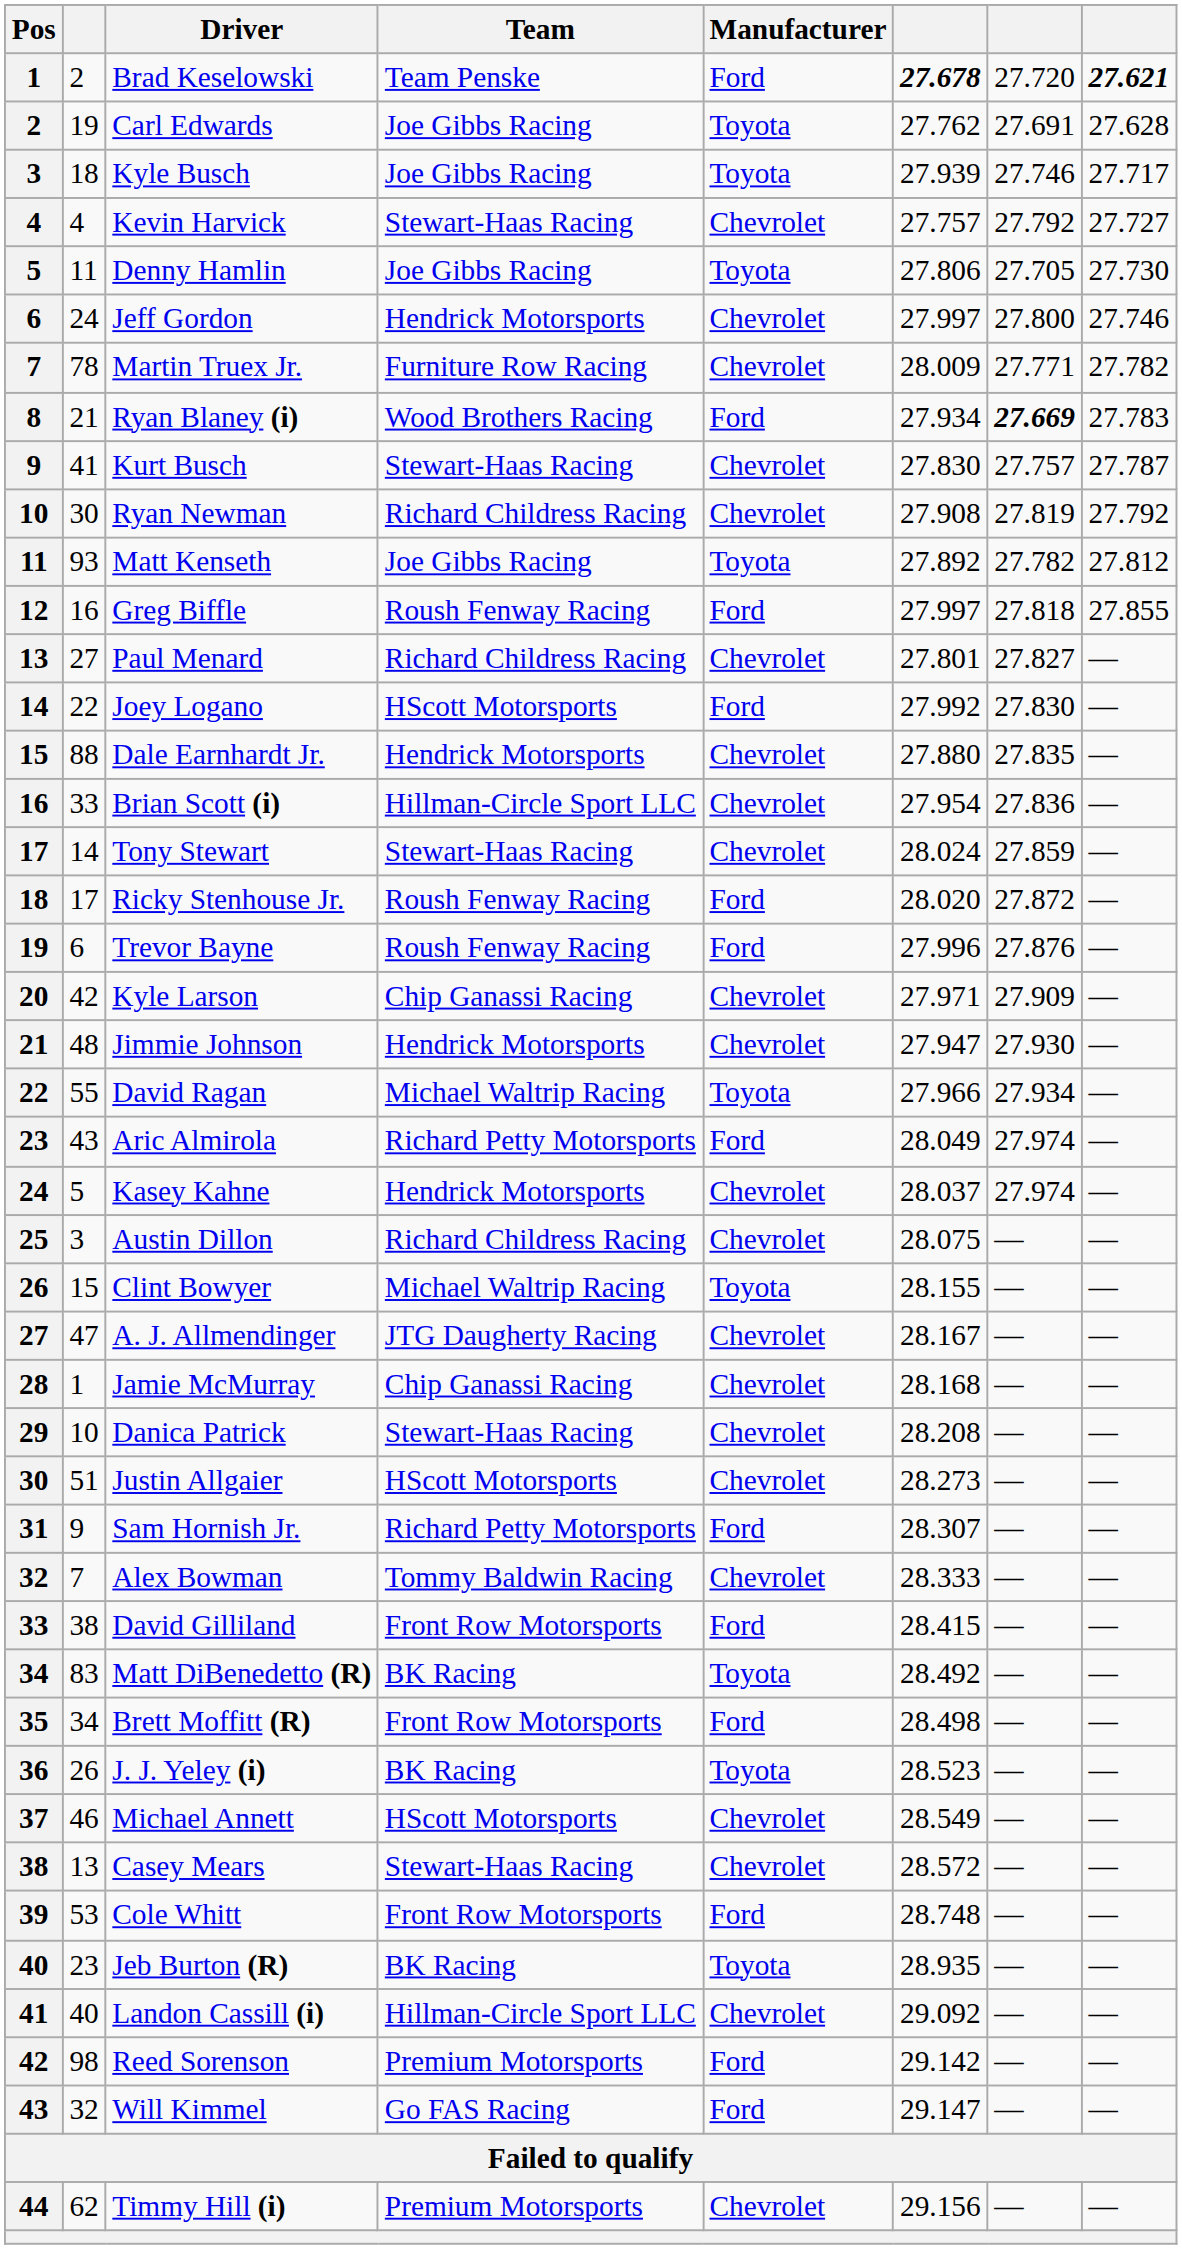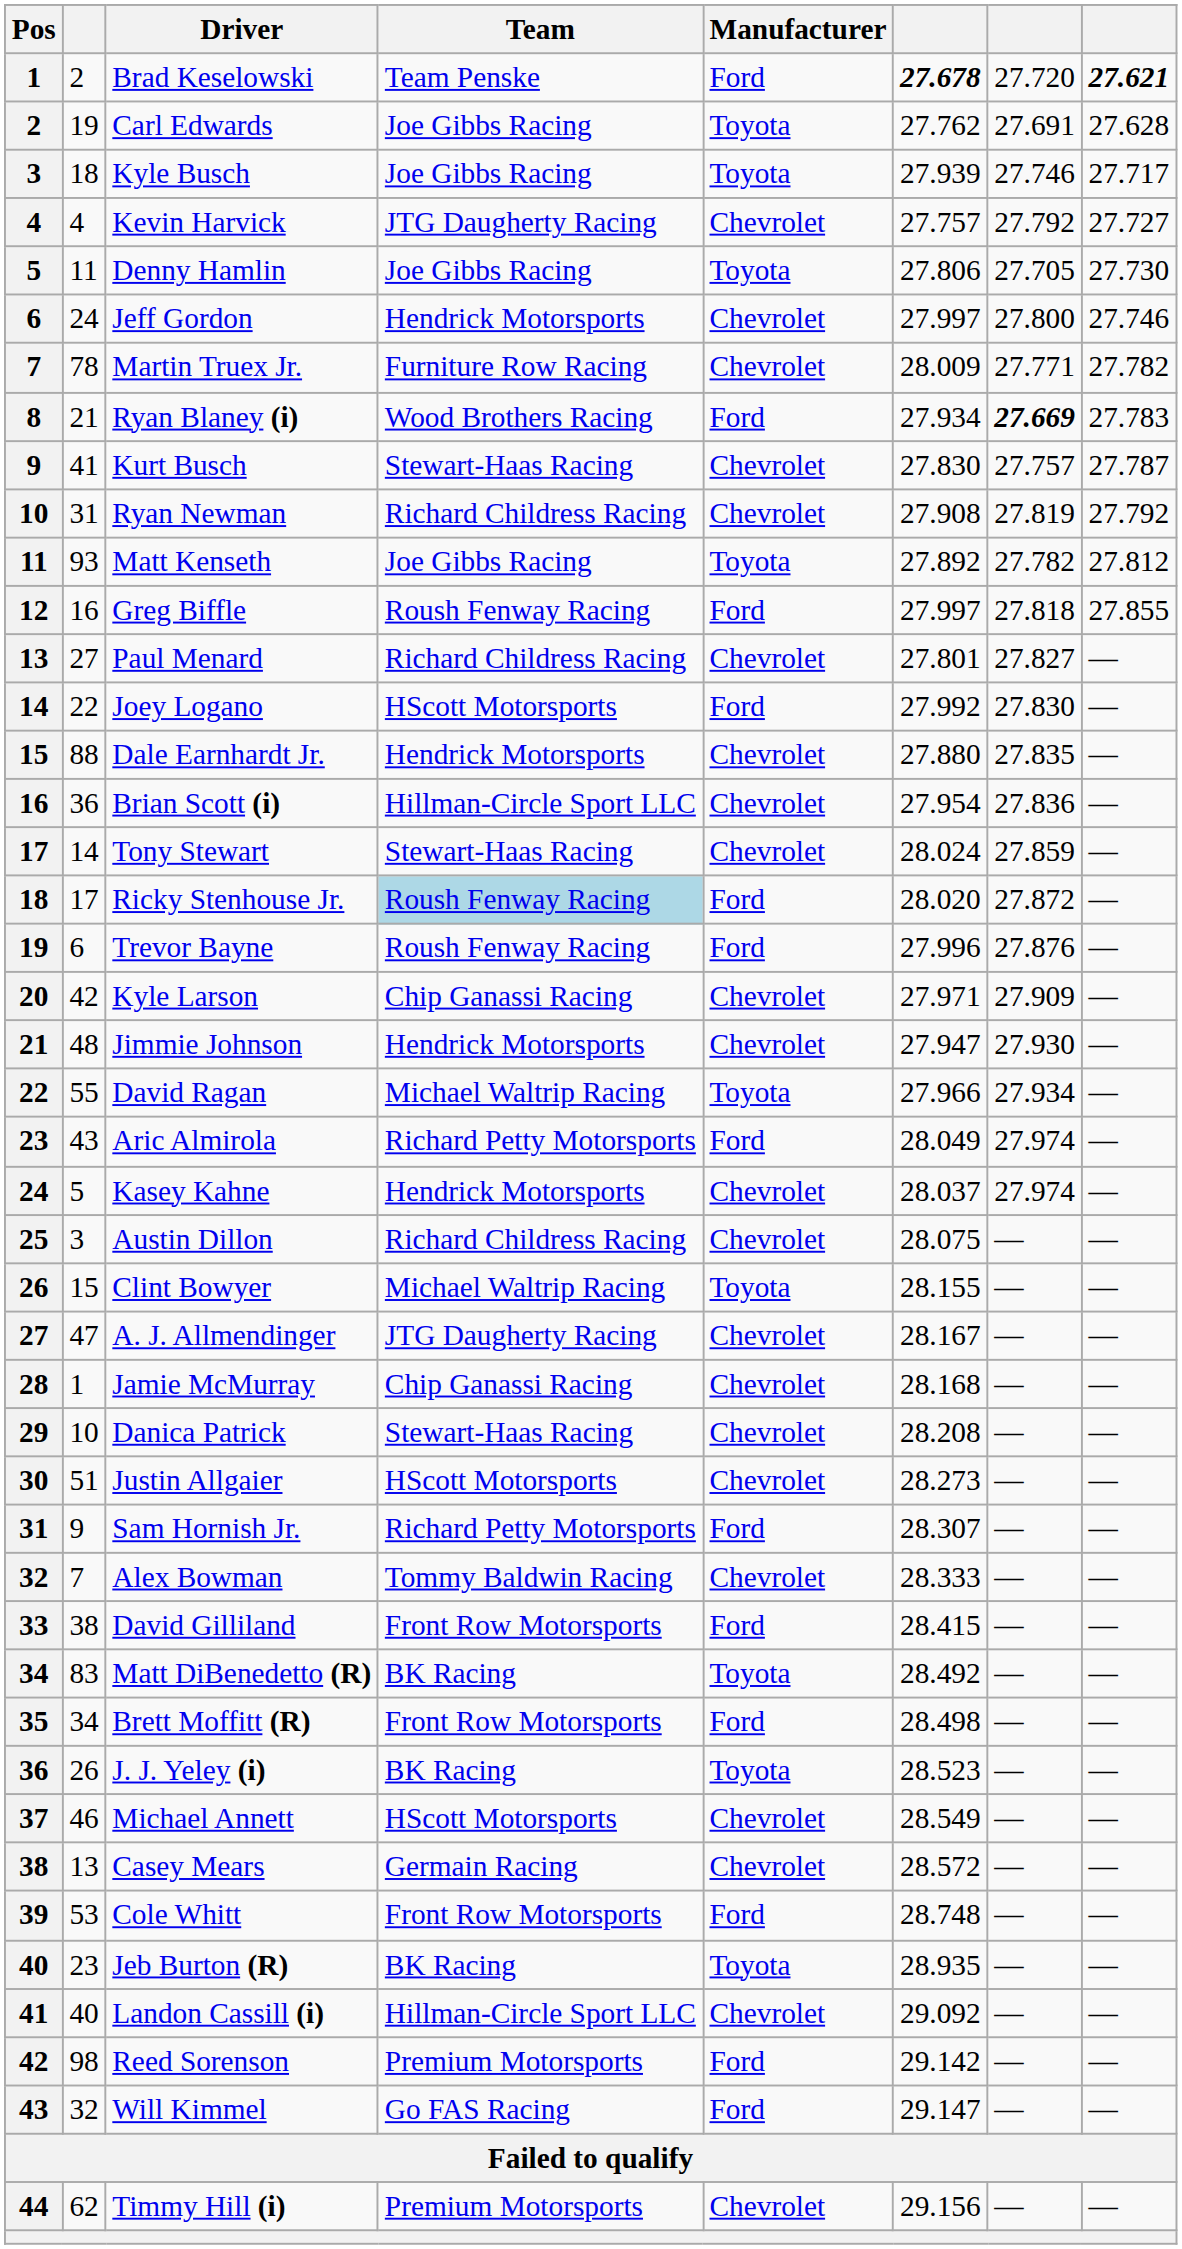 <table class="wikitable" style="font-size:95%">
 <tr>
 <th>Pos</th>
 <th></th>
 <th>Driver</th>
 <th>Team</th>
 <th>Manufacturer</th>
 <th></th>
 <th></th>
 <th></th>
 </tr>
 <tr>
 <th>1</th>
 <td>2</td>
 <td><a href='#'>Brad Keselowski</a></td>
 <td><a href='#'>Team Penske</a></td>
 <td><a href='#'>Ford</a></td>
 <td><strong><em>27.678</em></strong></td>
 <td>27.720</td>
 <td><strong><em>27.621</em></strong></td>
 </tr>
 <tr>
 <th>2</th>
 <td>19</td>
 <td><a href='#'>Carl Edwards</a></td>
 <td><a href='#'>Joe Gibbs Racing</a></td>
 <td><a href='#'>Toyota</a></td>
 <td>27.762</td>
 <td>27.691</td>
 <td>27.628</td>
 </tr>
 <tr>
 <th>3</th>
 <td>18</td>
 <td><a href='#'>Kyle Busch</a></td>
 <td><a href='#'>Joe Gibbs Racing</a></td>
 <td><a href='#'>Toyota</a></td>
 <td>27.939</td>
 <td>27.746</td>
 <td>27.717</td>
 </tr>
 <tr>
 <th>4</th>
 <td>4</td>
 <td><a href='#'>Kevin Harvick</a></td>
-<td><a href='#'>Stewart-Haas Racing</a></td>
+<td><a href='#'>JTG Daugherty Racing</a></td>
 <td><a href='#'>Chevrolet</a></td>
 <td>27.757</td>
 <td>27.792</td>
 <td>27.727</td>
 </tr>
 <tr>
 <th>5</th>
 <td>11</td>
 <td><a href='#'>Denny Hamlin</a></td>
 <td><a href='#'>Joe Gibbs Racing</a></td>
 <td><a href='#'>Toyota</a></td>
 <td>27.806</td>
 <td>27.705</td>
 <td>27.730</td>
 </tr>
 <tr>
 <th>6</th>
 <td>24</td>
 <td><a href='#'>Jeff Gordon</a></td>
 <td><a href='#'>Hendrick Motorsports</a></td>
 <td><a href='#'>Chevrolet</a></td>
 <td>27.997</td>
 <td>27.800</td>
 <td>27.746</td>
 </tr>
 <tr>
 <th>7</th>
 <td>78</td>
 <td><a href='#'>Martin Truex Jr.</a></td>
 <td><a href='#'>Furniture Row Racing</a></td>
 <td><a href='#'>Chevrolet</a></td>
 <td>28.009</td>
 <td>27.771</td>
 <td>27.782</td>
 </tr>
 <tr>
 <th>8</th>
 <td>21</td>
 <td><a href='#'>Ryan Blaney</a> <strong>(i)</strong></td>
 <td><a href='#'>Wood Brothers Racing</a></td>
 <td><a href='#'>Ford</a></td>
 <td>27.934</td>
 <td><strong><em>27.669</em></strong></td>
 <td>27.783</td>
 </tr>
 <tr>
 <th>9</th>
 <td>41</td>
 <td><a href='#'>Kurt Busch</a></td>
 <td><a href='#'>Stewart-Haas Racing</a></td>
 <td><a href='#'>Chevrolet</a></td>
 <td>27.830</td>
 <td>27.757</td>
 <td>27.787</td>
 </tr>
 <tr>
 <th>10</th>
-<td>30</td>
+<td>31</td>
 <td><a href='#'>Ryan Newman</a></td>
 <td><a href='#'>Richard Childress Racing</a></td>
 <td><a href='#'>Chevrolet</a></td>
 <td>27.908</td>
 <td>27.819</td>
 <td>27.792</td>
 </tr>
 <tr>
 <th>11</th>
 <td>93</td>
 <td><a href='#'>Matt Kenseth</a></td>
 <td><a href='#'>Joe Gibbs Racing</a></td>
 <td><a href='#'>Toyota</a></td>
 <td>27.892</td>
 <td>27.782</td>
 <td>27.812</td>
 </tr>
 <tr>
 <th>12</th>
 <td>16</td>
 <td><a href='#'>Greg Biffle</a></td>
 <td><a href='#'>Roush Fenway Racing</a></td>
 <td><a href='#'>Ford</a></td>
 <td>27.997</td>
 <td>27.818</td>
 <td>27.855</td>
 </tr>
 <tr>
 <th>13</th>
 <td>27</td>
 <td><a href='#'>Paul Menard</a></td>
 <td><a href='#'>Richard Childress Racing</a></td>
 <td><a href='#'>Chevrolet</a></td>
 <td>27.801</td>
 <td>27.827</td>
 <td>—</td>
 </tr>
 <tr>
 <th>14</th>
 <td>22</td>
 <td><a href='#'>Joey Logano</a></td>
 <td><a href='#'>HScott Motorsports</a></td>
 <td><a href='#'>Ford</a></td>
 <td>27.992</td>
 <td>27.830</td>
 <td>—</td>
 </tr>
 <tr>
 <th>15</th>
 <td>88</td>
 <td><a href='#'>Dale Earnhardt Jr.</a></td>
 <td><a href='#'>Hendrick Motorsports</a></td>
 <td><a href='#'>Chevrolet</a></td>
 <td>27.880</td>
 <td>27.835</td>
 <td>—</td>
 </tr>
 <tr>
 <th>16</th>
-<td>33</td>
+<td>36</td>
 <td><a href='#'>Brian Scott</a> <strong>(i)</strong></td>
 <td><a href='#'>Hillman-Circle Sport LLC</a></td>
 <td><a href='#'>Chevrolet</a></td>
 <td>27.954</td>
 <td>27.836</td>
 <td>—</td>
 </tr>
 <tr>
 <th>17</th>
 <td>14</td>
 <td><a href='#'>Tony Stewart</a></td>
 <td><a href='#'>Stewart-Haas Racing</a></td>
 <td><a href='#'>Chevrolet</a></td>
 <td>28.024</td>
 <td>27.859</td>
 <td>—</td>
 </tr>
 <tr>
 <th>18</th>
 <td>17</td>
 <td><a href='#'>Ricky Stenhouse Jr.</a></td>
-<td><a href='#'>Roush Fenway Racing</a></td>
+<td style="background: lightblue;"><a href='#'>Roush Fenway Racing</a></td>
 <td><a href='#'>Ford</a></td>
 <td>28.020</td>
 <td>27.872</td>
 <td>—</td>
 </tr>
 <tr>
 <th>19</th>
 <td>6</td>
 <td><a href='#'>Trevor Bayne</a></td>
 <td><a href='#'>Roush Fenway Racing</a></td>
 <td><a href='#'>Ford</a></td>
 <td>27.996</td>
 <td>27.876</td>
 <td>—</td>
 </tr>
 <tr>
 <th>20</th>
 <td>42</td>
 <td><a href='#'>Kyle Larson</a></td>
 <td><a href='#'>Chip Ganassi Racing</a></td>
 <td><a href='#'>Chevrolet</a></td>
 <td>27.971</td>
 <td>27.909</td>
 <td>—</td>
 </tr>
 <tr>
 <th>21</th>
 <td>48</td>
 <td><a href='#'>Jimmie Johnson</a></td>
 <td><a href='#'>Hendrick Motorsports</a></td>
 <td><a href='#'>Chevrolet</a></td>
 <td>27.947</td>
 <td>27.930</td>
 <td>—</td>
 </tr>
 <tr>
 <th>22</th>
 <td>55</td>
 <td><a href='#'>David Ragan</a></td>
 <td><a href='#'>Michael Waltrip Racing</a></td>
 <td><a href='#'>Toyota</a></td>
 <td>27.966</td>
 <td>27.934</td>
 <td>—</td>
 </tr>
 <tr>
 <th>23</th>
 <td>43</td>
 <td><a href='#'>Aric Almirola</a></td>
 <td><a href='#'>Richard Petty Motorsports</a></td>
 <td><a href='#'>Ford</a></td>
 <td>28.049</td>
 <td>27.974</td>
 <td>—</td>
 </tr>
 <tr>
 <th>24</th>
 <td>5</td>
 <td><a href='#'>Kasey Kahne</a></td>
 <td><a href='#'>Hendrick Motorsports</a></td>
 <td><a href='#'>Chevrolet</a></td>
 <td>28.037</td>
 <td>27.974</td>
 <td>—</td>
 </tr>
 <tr>
 <th>25</th>
 <td>3</td>
 <td><a href='#'>Austin Dillon</a></td>
 <td><a href='#'>Richard Childress Racing</a></td>
 <td><a href='#'>Chevrolet</a></td>
 <td>28.075</td>
 <td>—</td>
 <td>—</td>
 </tr>
 <tr>
 <th>26</th>
 <td>15</td>
 <td><a href='#'>Clint Bowyer</a></td>
 <td><a href='#'>Michael Waltrip Racing</a></td>
 <td><a href='#'>Toyota</a></td>
 <td>28.155</td>
 <td>—</td>
 <td>—</td>
 </tr>
 <tr>
 <th>27</th>
 <td>47</td>
 <td><a href='#'>A. J. Allmendinger</a></td>
 <td><a href='#'>JTG Daugherty Racing</a></td>
 <td><a href='#'>Chevrolet</a></td>
 <td>28.167</td>
 <td>—</td>
 <td>—</td>
 </tr>
 <tr>
 <th>28</th>
 <td>1</td>
 <td><a href='#'>Jamie McMurray</a></td>
 <td><a href='#'>Chip Ganassi Racing</a></td>
 <td><a href='#'>Chevrolet</a></td>
 <td>28.168</td>
 <td>—</td>
 <td>—</td>
 </tr>
 <tr>
 <th>29</th>
 <td>10</td>
 <td><a href='#'>Danica Patrick</a></td>
 <td><a href='#'>Stewart-Haas Racing</a></td>
 <td><a href='#'>Chevrolet</a></td>
 <td>28.208</td>
 <td>—</td>
 <td>—</td>
 </tr>
 <tr>
 <th>30</th>
 <td>51</td>
 <td><a href='#'>Justin Allgaier</a></td>
 <td><a href='#'>HScott Motorsports</a></td>
 <td><a href='#'>Chevrolet</a></td>
 <td>28.273</td>
 <td>—</td>
 <td>—</td>
 </tr>
 <tr>
 <th>31</th>
 <td>9</td>
 <td><a href='#'>Sam Hornish Jr.</a></td>
 <td><a href='#'>Richard Petty Motorsports</a></td>
 <td><a href='#'>Ford</a></td>
 <td>28.307</td>
 <td>—</td>
 <td>—</td>
 </tr>
 <tr>
 <th>32</th>
 <td>7</td>
 <td><a href='#'>Alex Bowman</a></td>
 <td><a href='#'>Tommy Baldwin Racing</a></td>
 <td><a href='#'>Chevrolet</a></td>
 <td>28.333</td>
 <td>—</td>
 <td>—</td>
 </tr>
 <tr>
 <th>33</th>
 <td>38</td>
 <td><a href='#'>David Gilliland</a></td>
 <td><a href='#'>Front Row Motorsports</a></td>
 <td><a href='#'>Ford</a></td>
 <td>28.415</td>
 <td>—</td>
 <td>—</td>
 </tr>
 <tr>
 <th>34</th>
 <td>83</td>
 <td><a href='#'>Matt DiBenedetto</a> <strong>(R)</strong></td>
 <td><a href='#'>BK Racing</a></td>
 <td><a href='#'>Toyota</a></td>
 <td>28.492</td>
 <td>—</td>
 <td>—</td>
 </tr>
 <tr>
 <th>35</th>
 <td>34</td>
 <td><a href='#'>Brett Moffitt</a> <strong>(R)</strong></td>
 <td><a href='#'>Front Row Motorsports</a></td>
 <td><a href='#'>Ford</a></td>
 <td>28.498</td>
 <td>—</td>
 <td>—</td>
 </tr>
 <tr>
 <th>36</th>
 <td>26</td>
 <td><a href='#'>J. J. Yeley</a> <strong>(i)</strong></td>
 <td><a href='#'>BK Racing</a></td>
 <td><a href='#'>Toyota</a></td>
 <td>28.523</td>
 <td>—</td>
 <td>—</td>
 </tr>
 <tr>
 <th>37</th>
 <td>46</td>
 <td><a href='#'>Michael Annett</a></td>
 <td><a href='#'>HScott Motorsports</a></td>
 <td><a href='#'>Chevrolet</a></td>
 <td>28.549</td>
 <td>—</td>
 <td>—</td>
 </tr>
 <tr>
 <th>38</th>
 <td>13</td>
 <td><a href='#'>Casey Mears</a></td>
-<td><a href='#'>Stewart-Haas Racing</a></td>
+<td><a href='#'>Germain Racing</a></td>
 <td><a href='#'>Chevrolet</a></td>
 <td>28.572</td>
 <td>—</td>
 <td>—</td>
 </tr>
 <tr>
 <th>39</th>
 <td>53</td>
 <td><a href='#'>Cole Whitt</a></td>
 <td><a href='#'>Front Row Motorsports</a></td>
 <td><a href='#'>Ford</a></td>
 <td>28.748</td>
 <td>—</td>
 <td>—</td>
 </tr>
 <tr>
 <th>40</th>
 <td>23</td>
 <td><a href='#'>Jeb Burton</a> <strong>(R)</strong></td>
 <td><a href='#'>BK Racing</a></td>
 <td><a href='#'>Toyota</a></td>
 <td>28.935</td>
 <td>—</td>
 <td>—</td>
 </tr>
 <tr>
 <th>41</th>
 <td>40</td>
 <td><a href='#'>Landon Cassill</a> <strong>(i)</strong></td>
 <td><a href='#'>Hillman-Circle Sport LLC</a></td>
 <td><a href='#'>Chevrolet</a></td>
 <td>29.092</td>
 <td>—</td>
 <td>—</td>
 </tr>
 <tr>
 <th>42</th>
 <td>98</td>
 <td><a href='#'>Reed Sorenson</a></td>
 <td><a href='#'>Premium Motorsports</a></td>
 <td><a href='#'>Ford</a></td>
 <td>29.142</td>
 <td>—</td>
 <td>—</td>
 </tr>
 <tr>
 <th>43</th>
 <td>32</td>
 <td><a href='#'>Will Kimmel</a></td>
 <td><a href='#'>Go FAS Racing</a></td>
 <td><a href='#'>Ford</a></td>
 <td>29.147</td>
 <td>—</td>
 <td>—</td>
 </tr>
 <tr>
 <th colspan="8">Failed to qualify</th>
 </tr>
 <tr>
 <th>44</th>
 <td>62</td>
 <td><a href='#'>Timmy Hill</a> <strong>(i)</strong></td>
 <td><a href='#'>Premium Motorsports</a></td>
 <td><a href='#'>Chevrolet</a></td>
 <td>29.156</td>
 <td>—</td>
 <td>—</td>
 </tr>
 <tr>
 <th colspan="8"></th>
 </tr>
 </table>
